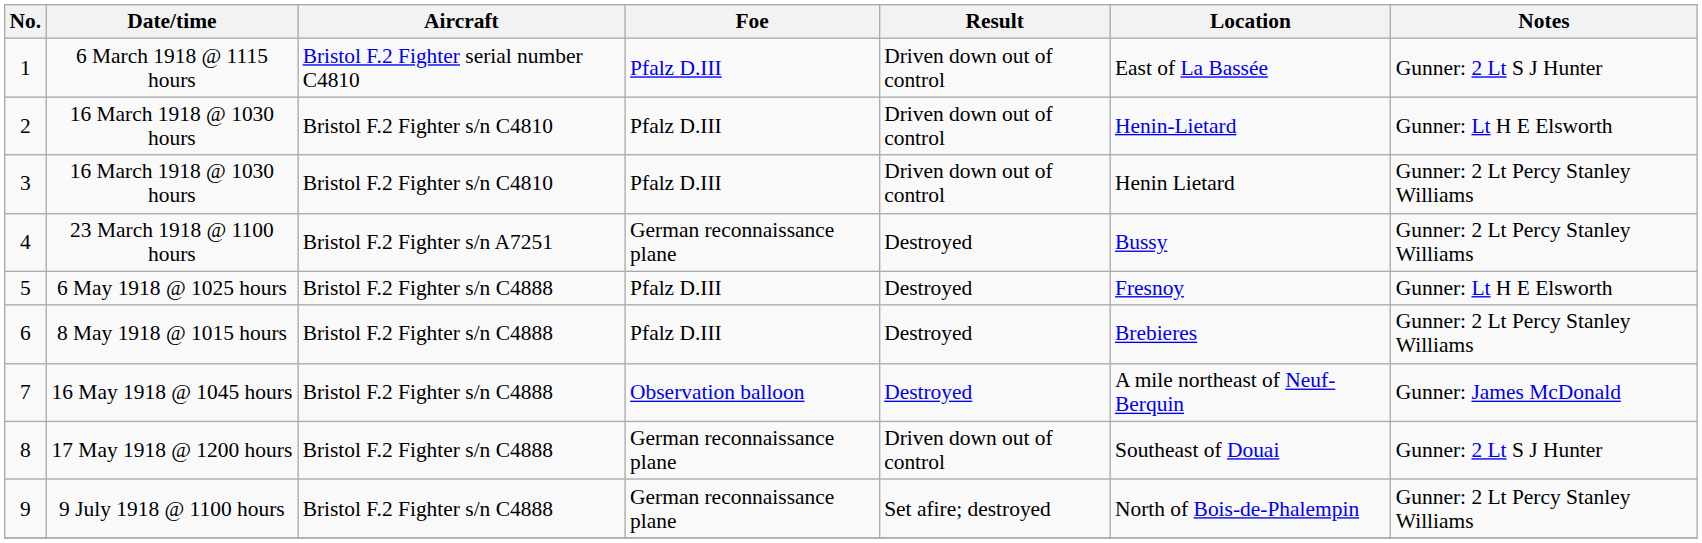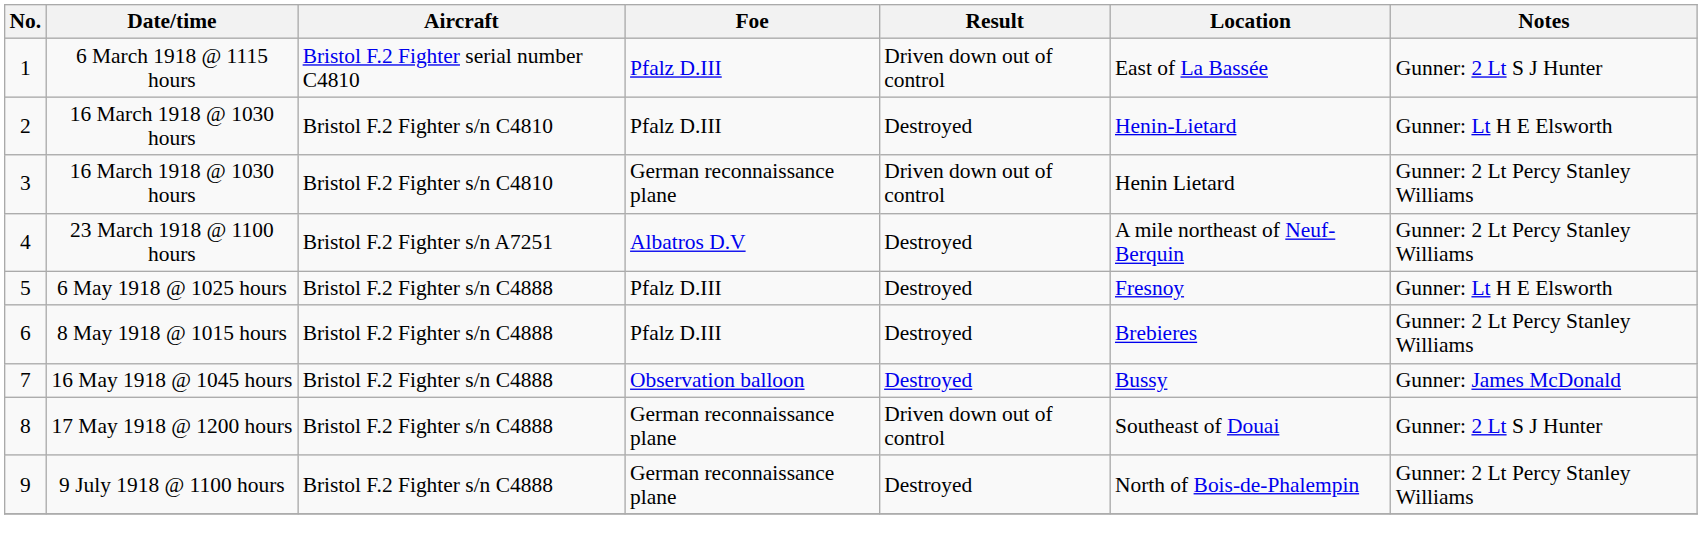 <table class="wikitable" border="1" style="margin: 1em auto 1em auto">
 <tr>
 <th>No.</th>
 <th>Date/time</th>
 <th>Aircraft</th>
 <th>Foe</th>
 <th>Result</th>
 <th>Location</th>
 <th>Notes</th>
 </tr>
 <tr>
 <td align="center">1</td>
 <td align="center">6 March 1918 @ 1115 hours</td>
 <td><a href='#'>Bristol F.2 Fighter</a> serial number C4810</td>
 <td><a href='#'>Pfalz D.III</a></td>
 <td>Driven down out of control</td>
 <td>East of <a href='#'>La Bassée</a></td>
 <td>Gunner: <a href='#'>2 Lt</a> S J Hunter</td>
 </tr>
 <tr>
 <td align="center">2</td>
 <td align="center">16 March 1918 @ 1030 hours</td>
 <td>Bristol F.2 Fighter s/n C4810</td>
 <td>Pfalz D.III</td>
-<td>Driven down out of control</td>
+<td>Destroyed</td>
 <td><a href='#'>Henin-Lietard</a></td>
 <td>Gunner: <a href='#'>Lt</a> H E Elsworth</td>
 </tr>
 <tr>
 <td align="center">3</td>
 <td align="center">16 March 1918 @ 1030 hours</td>
 <td>Bristol F.2 Fighter s/n C4810</td>
-<td>Pfalz D.III</td>
+<td>German reconnaissance plane</td>
 <td>Driven down out of control</td>
 <td>Henin Lietard</td>
 <td>Gunner: 2 Lt Percy Stanley Williams</td>
 </tr>
 <tr>
 <td align="center">4</td>
 <td align="center">23 March 1918 @ 1100 hours</td>
 <td>Bristol F.2 Fighter s/n A7251</td>
-<td>German reconnaissance plane</td>
+<td><a href='#'>Albatros D.V</a></td>
 <td>Destroyed</td>
-<td><a href='#'>Bussy</a></td>
+<td>A mile northeast of <a href='#'>Neuf-Berquin</a></td>
 <td>Gunner: 2 Lt Percy Stanley Williams</td>
 </tr>
 <tr>
 <td align="center">5</td>
 <td align="center">6 May 1918 @ 1025 hours</td>
 <td>Bristol F.2 Fighter s/n C4888</td>
 <td>Pfalz D.III</td>
 <td>Destroyed</td>
 <td><a href='#'>Fresnoy</a></td>
 <td>Gunner: <a href='#'>Lt</a> H E Elsworth</td>
 </tr>
 <tr>
 <td align="center">6</td>
 <td align="center">8 May 1918 @ 1015 hours</td>
 <td>Bristol F.2 Fighter s/n C4888</td>
 <td>Pfalz D.III</td>
 <td>Destroyed</td>
 <td><a href='#'>Brebieres</a></td>
 <td>Gunner: 2 Lt Percy Stanley Williams</td>
 </tr>
 <tr>
 <td align="center">7</td>
 <td align="center">16 May 1918 @ 1045 hours</td>
 <td>Bristol F.2 Fighter s/n C4888</td>
 <td><a href='#'>Observation balloon</a></td>
 <td><a href='#'>Destroyed</a></td>
-<td>A mile northeast of <a href='#'>Neuf-Berquin</a></td>
+<td><a href='#'>Bussy</a></td>
 <td>Gunner: <a href='#'>James McDonald</a></td>
 </tr>
 <tr>
 <td align="center">8</td>
 <td align="center">17 May 1918 @ 1200 hours</td>
 <td>Bristol F.2 Fighter s/n C4888</td>
 <td>German reconnaissance plane</td>
 <td>Driven down out of control</td>
 <td>Southeast of <a href='#'>Douai</a></td>
 <td>Gunner: <a href='#'>2 Lt</a> S J Hunter</td>
 </tr>
 <tr>
 <td align="center">9</td>
 <td align="center">9 July 1918 @ 1100 hours</td>
 <td>Bristol F.2 Fighter s/n C4888</td>
 <td>German reconnaissance plane</td>
-<td>Set afire; destroyed</td>
+<td>Destroyed</td>
 <td>North of <a href='#'>Bois-de-Phalempin</a></td>
 <td>Gunner: 2 Lt Percy Stanley Williams</td>
 </tr>
 <tr>
 </tr>
 </table>
